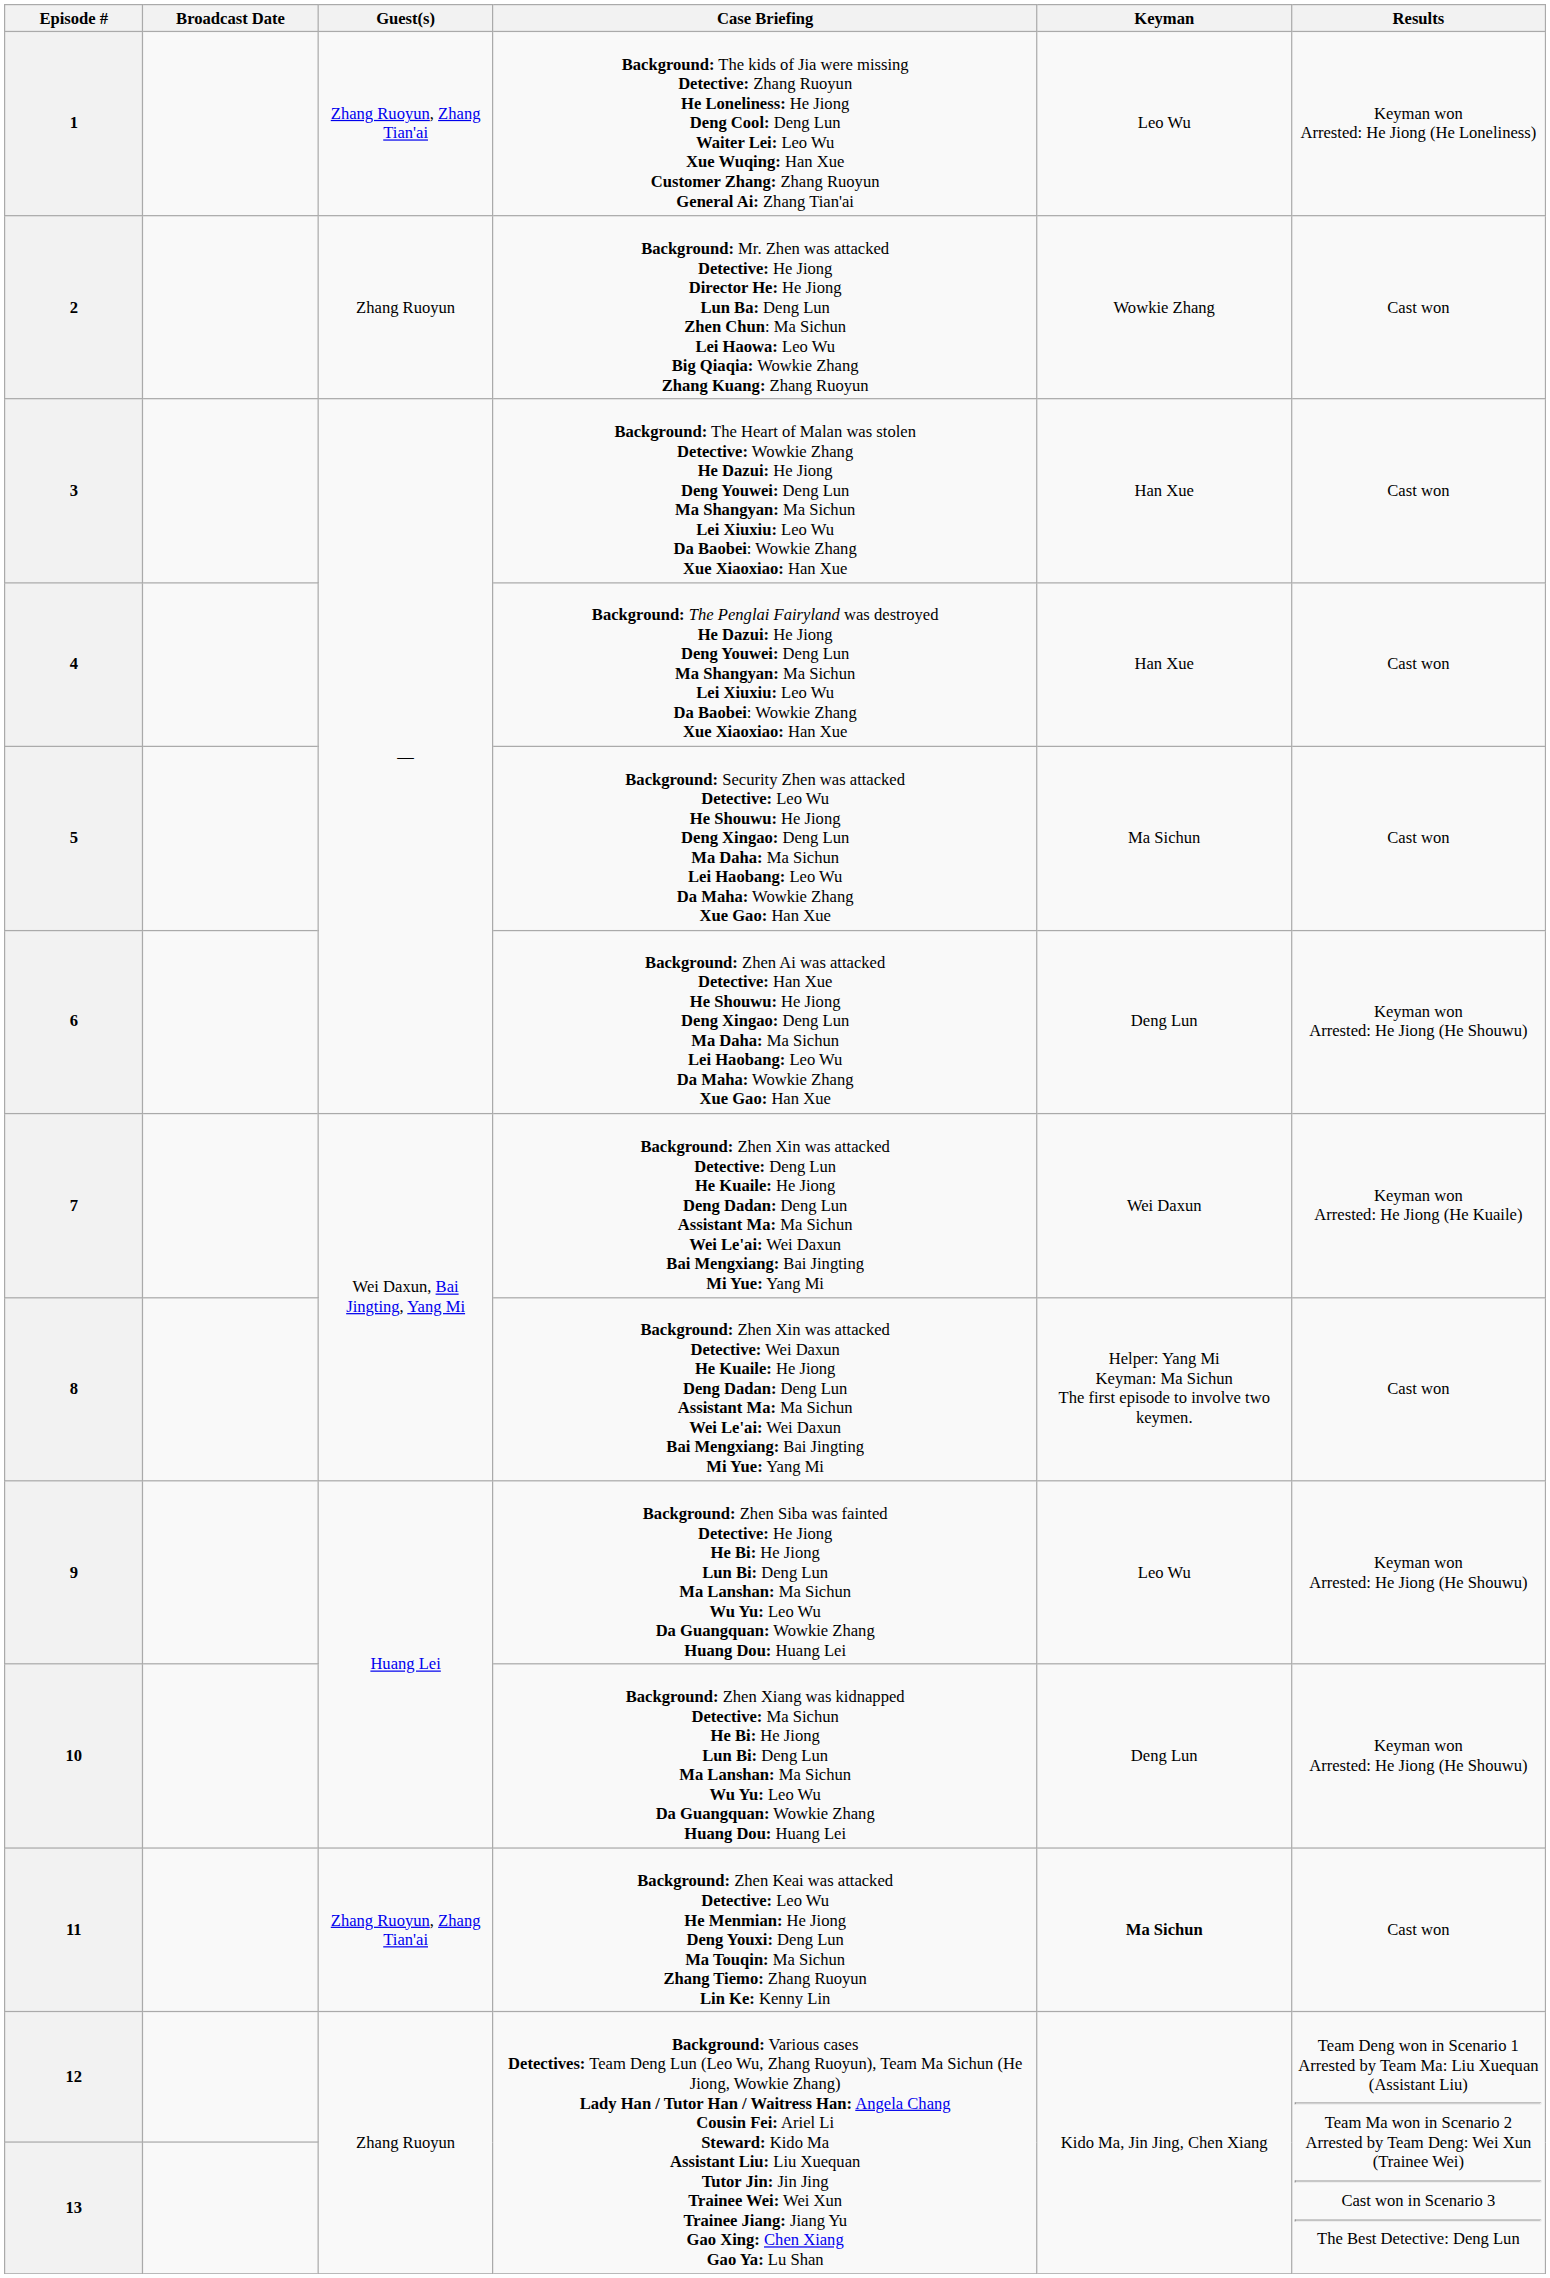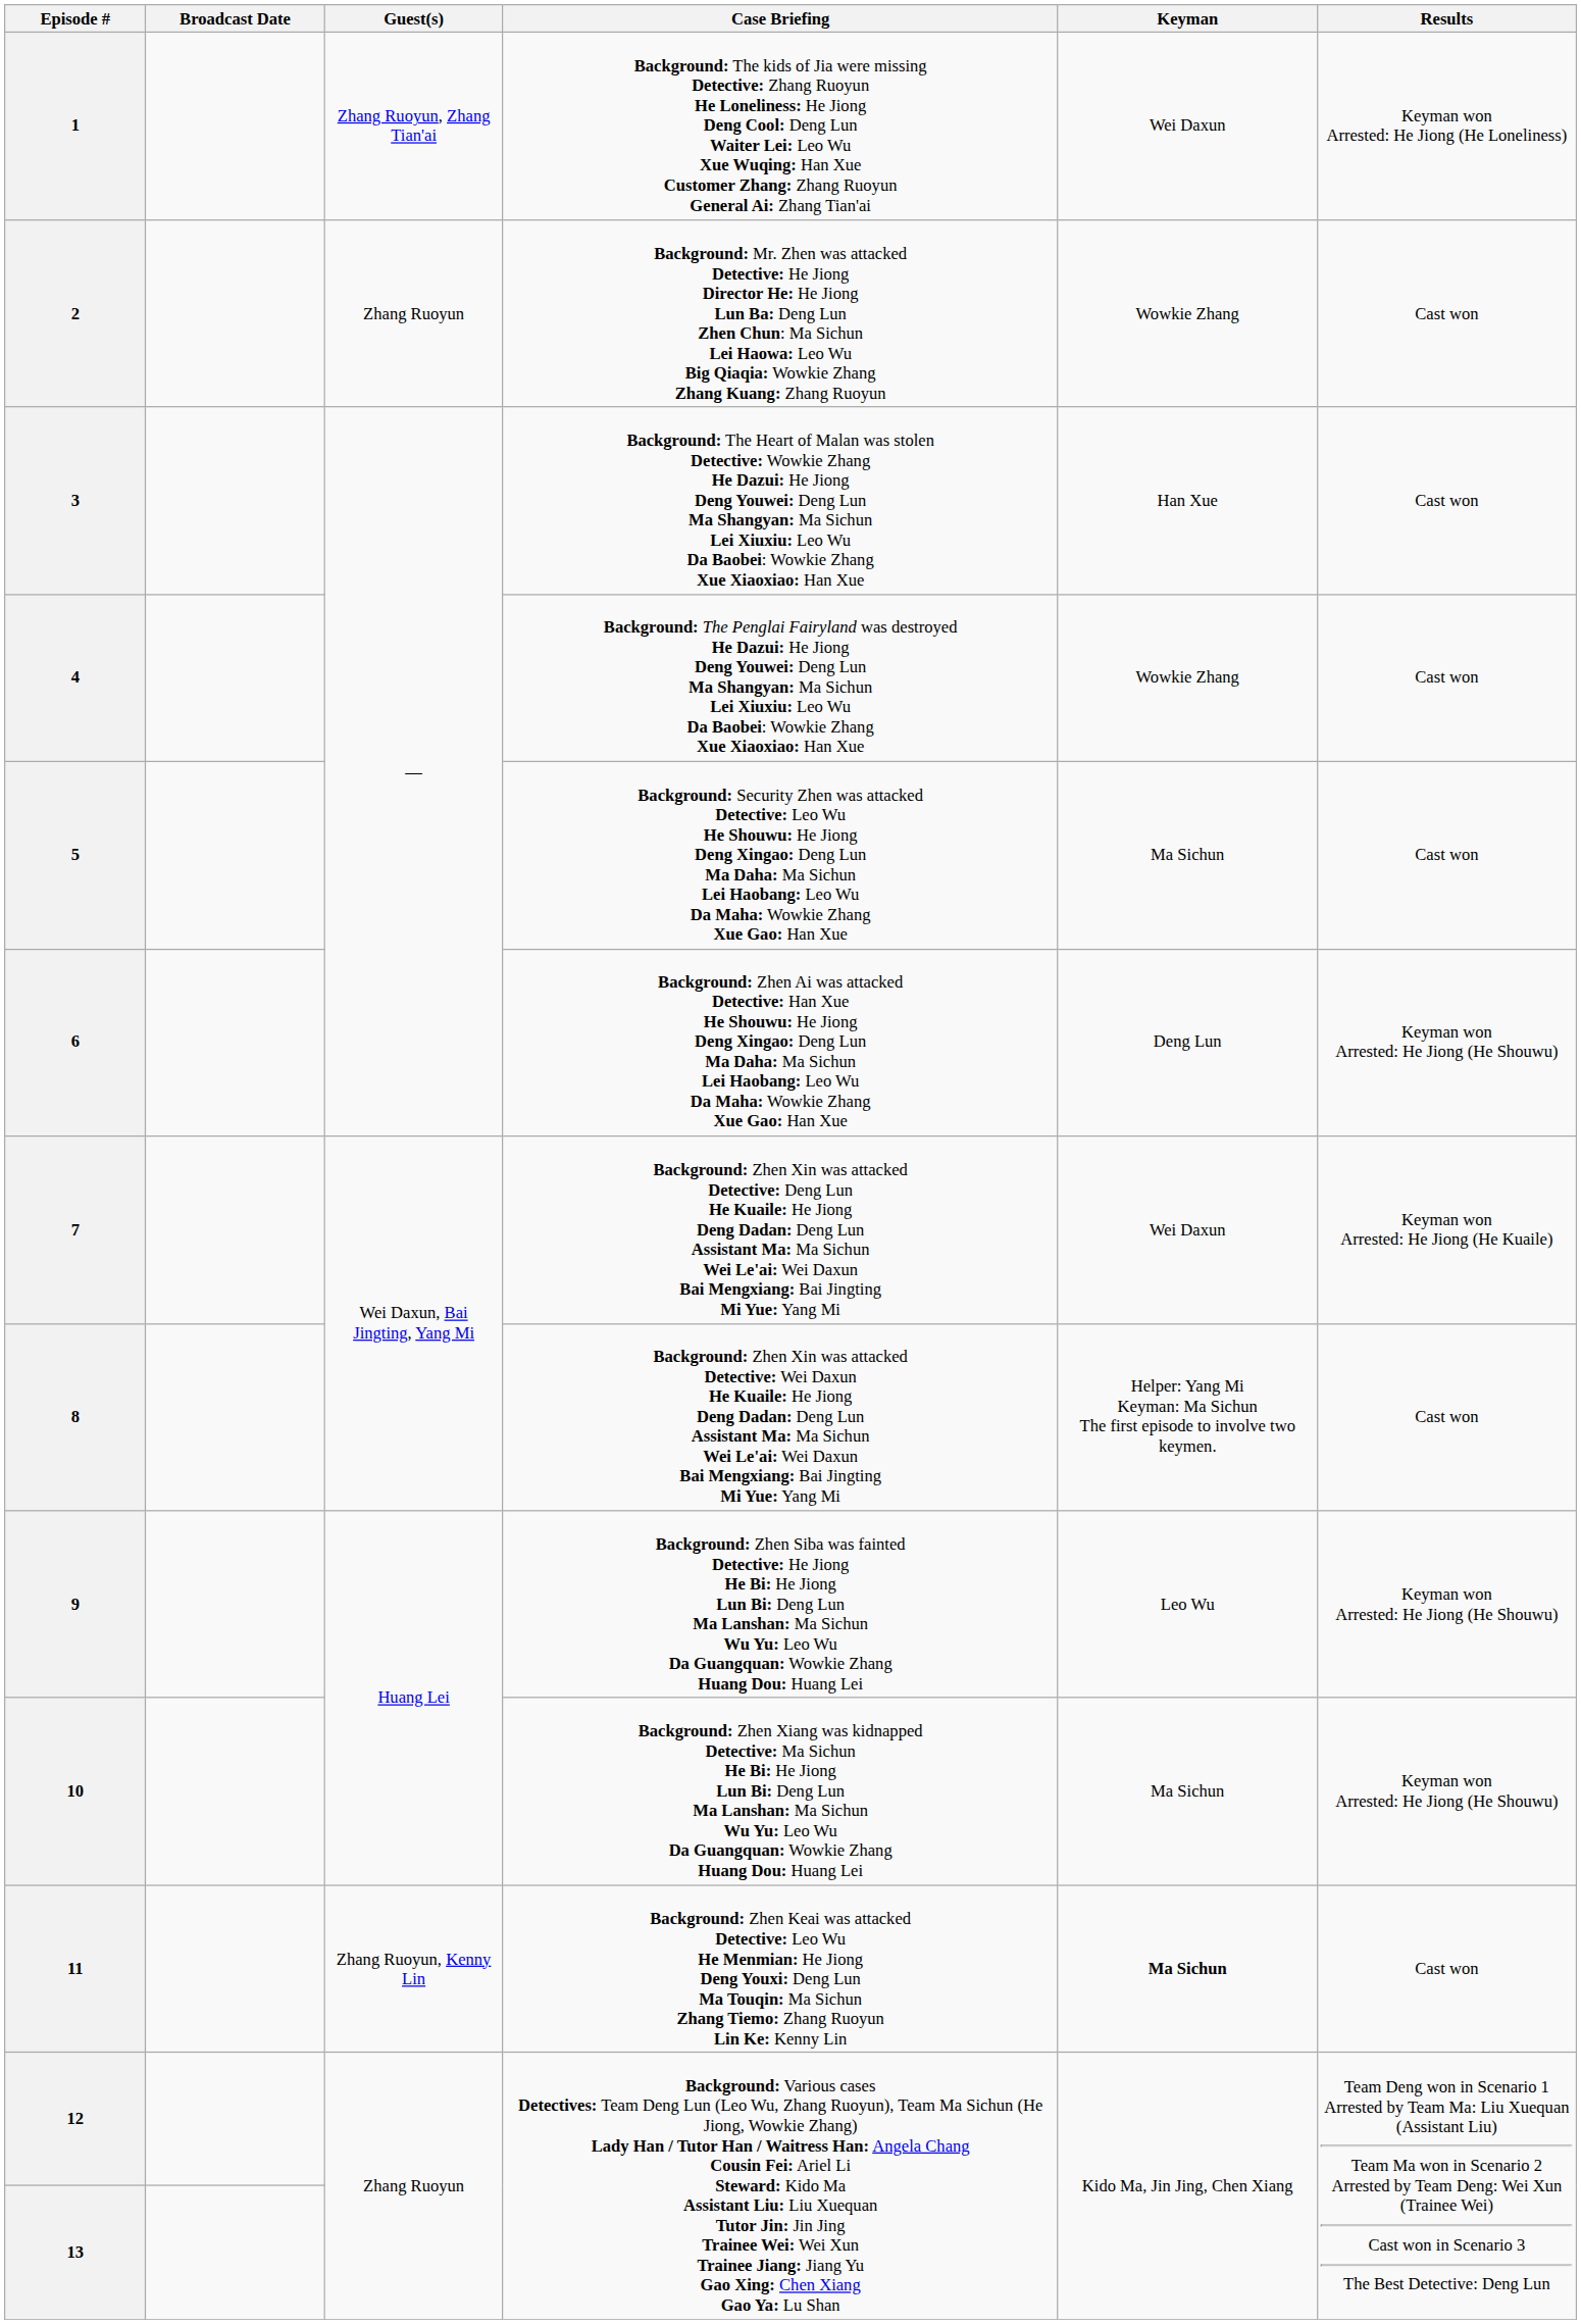 <table class="wikitable" style="width:100%; font-size:85%; text-align:center;">
 <tr>
 <th style="width:40px;">Episode #</th>
 <th style="width:60px;">Broadcast Date</th>
 <th style="width:60px;">Guest(s)</th>
 <th style="width:200px;">Case Briefing</th>
 <th style="width:90px;">Keyman</th>
 <th style="width:90px;">Results</th>
 </tr>
 <tr>
 <th>1</th>
 <td></td>
 <td><a href='#'>Zhang Ruoyun</a>, <a href='#'>Zhang Tian'ai</a></td>
 <td><br><strong>Background:</strong> The kids of Jia were missing<br><strong>Detective:</strong> Zhang Ruoyun<br><strong>He Loneliness:</strong> He Jiong<br><strong>Deng Cool:</strong> Deng Lun<br><strong>Waiter Lei:</strong> Leo Wu<br><strong>Xue Wuqing:</strong> Han Xue<br><strong>Customer Zhang:</strong> Zhang Ruoyun<br><strong>General Ai:</strong> Zhang Tian'ai</td>
-<td>Leo Wu</td>
+<td>Wei Daxun</td>
 <td>Keyman won<br>Arrested: He Jiong (He Loneliness)</td>
 </tr>
 <tr>
 <th>2</th>
 <td></td>
 <td>Zhang Ruoyun</td>
 <td><br><strong>Background:</strong> Mr. Zhen was attacked<br><strong>Detective:</strong> He Jiong<br><strong>Director He:</strong> He Jiong<br><strong>Lun Ba:</strong> Deng Lun<br><strong>Zhen Chun</strong>: Ma Sichun<br><strong>Lei Haowa:</strong> Leo Wu<br><strong>Big Qiaqia:</strong> Wowkie Zhang<br><strong>Zhang Kuang:</strong> Zhang Ruoyun</td>
 <td>Wowkie Zhang</td>
 <td>Cast won</td>
 </tr>
 <tr>
 <th>3</th>
 <td></td>
 <td rowspan=4>—</td>
 <td><br><strong>Background:</strong> The Heart of Malan was stolen<br><strong>Detective:</strong> Wowkie Zhang<br><strong>He Dazui:</strong> He Jiong<br><strong>Deng Youwei:</strong> Deng Lun<br><strong>Ma Shangyan:</strong> Ma Sichun<br><strong>Lei Xiuxiu:</strong> Leo Wu<br><strong>Da Baobei</strong>: Wowkie Zhang<br><strong>Xue Xiaoxiao:</strong> Han Xue</td>
 <td>Han Xue</td>
 <td>Cast won</td>
 </tr>
 <tr>
 <th>4</th>
 <td></td>
 <td><br><strong>Background:</strong> <em>The Penglai Fairyland</em> was destroyed<br><strong>He Dazui:</strong> He Jiong<br><strong>Deng Youwei:</strong> Deng Lun<br><strong>Ma Shangyan:</strong> Ma Sichun<br><strong>Lei Xiuxiu:</strong> Leo Wu<br><strong>Da Baobei</strong>: Wowkie Zhang<br><strong>Xue Xiaoxiao:</strong> Han Xue</td>
-<td>Han Xue</td>
+<td>Wowkie Zhang</td>
 <td>Cast won</td>
 </tr>
 <tr>
 <th>5</th>
 <td></td>
 <td><br><strong>Background:</strong> Security Zhen was attacked<br><strong>Detective:</strong> Leo Wu<br><strong>He Shouwu:</strong> He Jiong<br><strong>Deng Xingao:</strong> Deng Lun<br><strong>Ma Daha:</strong> Ma Sichun<br><strong>Lei Haobang:</strong> Leo Wu<br><strong>Da Maha:</strong> Wowkie Zhang<br><strong>Xue Gao:</strong> Han Xue</td>
 <td>Ma Sichun</td>
 <td>Cast won</td>
 </tr>
 <tr>
 <th>6</th>
 <td></td>
 <td><br><strong>Background:</strong> Zhen Ai was attacked<br><strong>Detective:</strong> Han Xue<br><strong>He Shouwu:</strong> He Jiong<br><strong>Deng Xingao:</strong> Deng Lun<br><strong>Ma Daha:</strong> Ma Sichun<br><strong>Lei Haobang:</strong> Leo Wu<br><strong>Da Maha:</strong> Wowkie Zhang<br><strong>Xue Gao:</strong> Han Xue</td>
 <td>Deng Lun</td>
 <td>Keyman won<br>Arrested: He Jiong (He Shouwu)</td>
 </tr>
 <tr>
 <th>7</th>
 <td></td>
 <td rowspan=2>Wei Daxun, <a href='#'>Bai Jingting</a>, <a href='#'>Yang Mi</a></td>
 <td><br><strong>Background:</strong> Zhen Xin was attacked<br><strong>Detective:</strong> Deng Lun<br><strong>He Kuaile:</strong> He Jiong<br><strong>Deng Dadan:</strong> Deng Lun<br><strong>Assistant Ma:</strong> Ma Sichun<br><strong>Wei Le'ai:</strong> Wei Daxun<br><strong>Bai Mengxiang:</strong> Bai Jingting<br><strong>Mi Yue:</strong> Yang Mi</td>
 <td>Wei Daxun</td>
 <td>Keyman won<br>Arrested: He Jiong (He Kuaile)</td>
 </tr>
 <tr>
 <th>8</th>
 <td></td>
 <td><br><strong>Background:</strong> Zhen Xin was attacked<br><strong>Detective:</strong> Wei Daxun<br><strong>He Kuaile:</strong> He Jiong<br><strong>Deng Dadan:</strong> Deng Lun<br><strong>Assistant Ma:</strong> Ma Sichun<br><strong>Wei Le'ai:</strong> Wei Daxun<br><strong>Bai Mengxiang:</strong> Bai Jingting<br><strong>Mi Yue:</strong> Yang Mi</td>
 <td>Helper: Yang Mi<br>Keyman: Ma Sichun<br>The first episode to involve two keymen.</td>
 <td>Cast won</td>
 </tr>
 <tr>
 <th>9</th>
 <td></td>
 <td rowspan=2><a href='#'>Huang Lei</a></td>
 <td><br><strong>Background:</strong> Zhen Siba was fainted<br><strong>Detective:</strong> He Jiong<br><strong>He Bi:</strong> He Jiong<br><strong>Lun Bi:</strong> Deng Lun<br><strong>Ma Lanshan:</strong> Ma Sichun<br><strong>Wu Yu:</strong> Leo Wu<br><strong>Da Guangquan:</strong> Wowkie Zhang<br><strong>Huang Dou:</strong> Huang Lei</td>
 <td>Leo Wu</td>
 <td>Keyman won<br>Arrested: He Jiong (He Shouwu)</td>
 </tr>
 <tr>
 <th>10</th>
 <td></td>
 <td><br><strong>Background:</strong> Zhen Xiang was kidnapped<br><strong>Detective:</strong> Ma Sichun<br><strong>He Bi:</strong> He Jiong<br><strong>Lun Bi:</strong> Deng Lun<br><strong>Ma Lanshan:</strong> Ma Sichun<br><strong>Wu Yu:</strong> Leo Wu<br><strong>Da Guangquan:</strong> Wowkie Zhang<br><strong>Huang Dou:</strong> Huang Lei</td>
-<td>Deng Lun</td>
+<td>Ma Sichun</td>
 <td>Keyman won<br>Arrested: He Jiong (He Shouwu)</td>
 </tr>
 <tr>
 <th>11</th>
 <td></td>
-<td><a href='#'>Zhang Ruoyun</a>, <a href='#'>Zhang Tian'ai</a></td>
+<td>Zhang Ruoyun, <a href='#'>Kenny Lin</a></td>
 <td><br><strong>Background:</strong> Zhen Keai was attacked<br><strong>Detective:</strong> Leo Wu<br><strong>He Menmian:</strong> He Jiong<br><strong>Deng Youxi:</strong> Deng Lun<br><strong>Ma Touqin:</strong> Ma Sichun<br><strong>Zhang Tiemo:</strong> Zhang Ruoyun<br><strong>Lin Ke:</strong> Kenny Lin</td>
 <td><strong>Ma Sichun</strong></td>
 <td>Cast won</td>
 </tr>
 <tr>
 <th>12</th>
 <td></td>
 <td rowspan=2>Zhang Ruoyun</td>
 <td rowspan=2><br><strong>Background:</strong> Various cases<br><strong>Detectives:</strong> Team Deng Lun (Leo Wu, Zhang Ruoyun), Team Ma Sichun (He Jiong, Wowkie Zhang)<br><strong>Lady Han / Tutor Han / Waitress Han:</strong> <a href='#'>Angela Chang</a><br><strong>Cousin Fei:</strong> Ariel Li<br><strong>Steward:</strong> Kido Ma<br><strong>Assistant Liu:</strong> Liu Xuequan<br><strong>Tutor Jin:</strong> Jin Jing<br><strong>Trainee Wei:</strong> Wei Xun<br><strong>Trainee Jiang:</strong> Jiang Yu<br><strong>Gao Xing:</strong> <a href='#'>Chen Xiang</a><br><strong>Gao Ya:</strong> Lu Shan</td>
 <td rowspan=2>Kido Ma, Jin Jing, Chen Xiang</td>
 <td rowspan=2>Team Deng won in Scenario 1<br>Arrested by Team Ma: Liu Xuequan (Assistant Liu)<hr>Team Ma won in Scenario 2<br>Arrested by Team Deng: Wei Xun (Trainee Wei)<hr>Cast won in Scenario 3<hr>The Best Detective: Deng Lun</td>
 </tr>
 <tr>
 <th>13</th>
 <td></td>
 </tr>
 </table>
